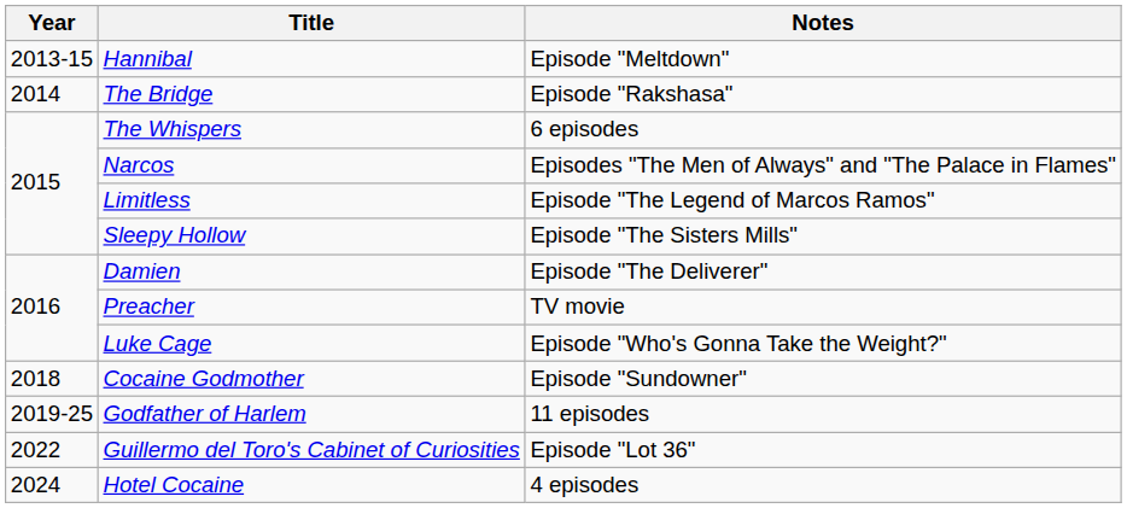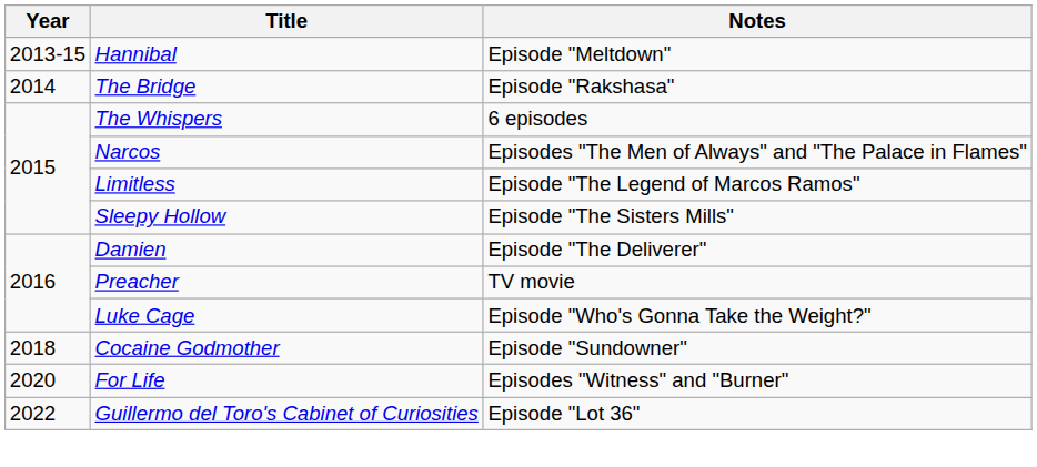 <table class="wikitable">
 <tr>
 <th>Year</th>
 <th>Title</th>
 <th>Notes</th>
 </tr>
 <tr>
 <td>2013-15</td>
 <td><em><a href='#'>Hannibal</a></em></td>
 <td>Episode "Meltdown"</td>
 </tr>
 <tr>
 <td>2014</td>
 <td><em><a href='#'>The Bridge</a></em></td>
 <td>Episode "Rakshasa"</td>
 </tr>
 <tr>
 <td rowspan=4>2015</td>
 <td><em><a href='#'>The Whispers</a></em></td>
 <td>6 episodes</td>
 </tr>
 <tr>
 <td><em><a href='#'>Narcos</a></em></td>
 <td>Episodes "The Men of Always" and "The Palace in Flames"</td>
 </tr>
 <tr>
 <td><em><a href='#'>Limitless</a></em></td>
 <td>Episode "The Legend of Marcos Ramos"</td>
 </tr>
 <tr>
 <td><em><a href='#'>Sleepy Hollow</a></em></td>
 <td>Episode "The Sisters Mills"</td>
 </tr>
 <tr>
 <td rowspan=3>2016</td>
 <td><em><a href='#'>Damien</a></em></td>
 <td>Episode "The Deliverer"</td>
 </tr>
 <tr>
 <td><em><a href='#'>Preacher</a></em></td>
 <td>TV movie</td>
 </tr>
 <tr>
 <td><em><a href='#'>Luke Cage</a></em></td>
 <td>Episode "Who's Gonna Take the Weight?"</td>
 </tr>
 <tr>
 <td>2018</td>
 <td><em><a href='#'>Cocaine Godmother</a></em></td>
 <td>Episode "Sundowner"</td>
 </tr>
 <tr>
-<td>2019-25</td>
-<td><em><a href='#'>Godfather of Harlem</a></em></td>
-<td>11 episodes</td>
+<td>2020</td>
+<td><em><a href='#'>For Life</a></em></td>
+<td>Episodes "Witness" and "Burner"</td>
 </tr>
 <tr>
 <td>2022</td>
 <td><em><a href='#'>Guillermo del Toro's Cabinet of Curiosities</a></em></td>
 <td>Episode "Lot 36"</td>
 </tr>
-<tr>
-<td>2024</td>
-<td><em><a href='#'>Hotel Cocaine</a></em></td>
-<td>4 episodes</td>
-</tr>
 </table>
